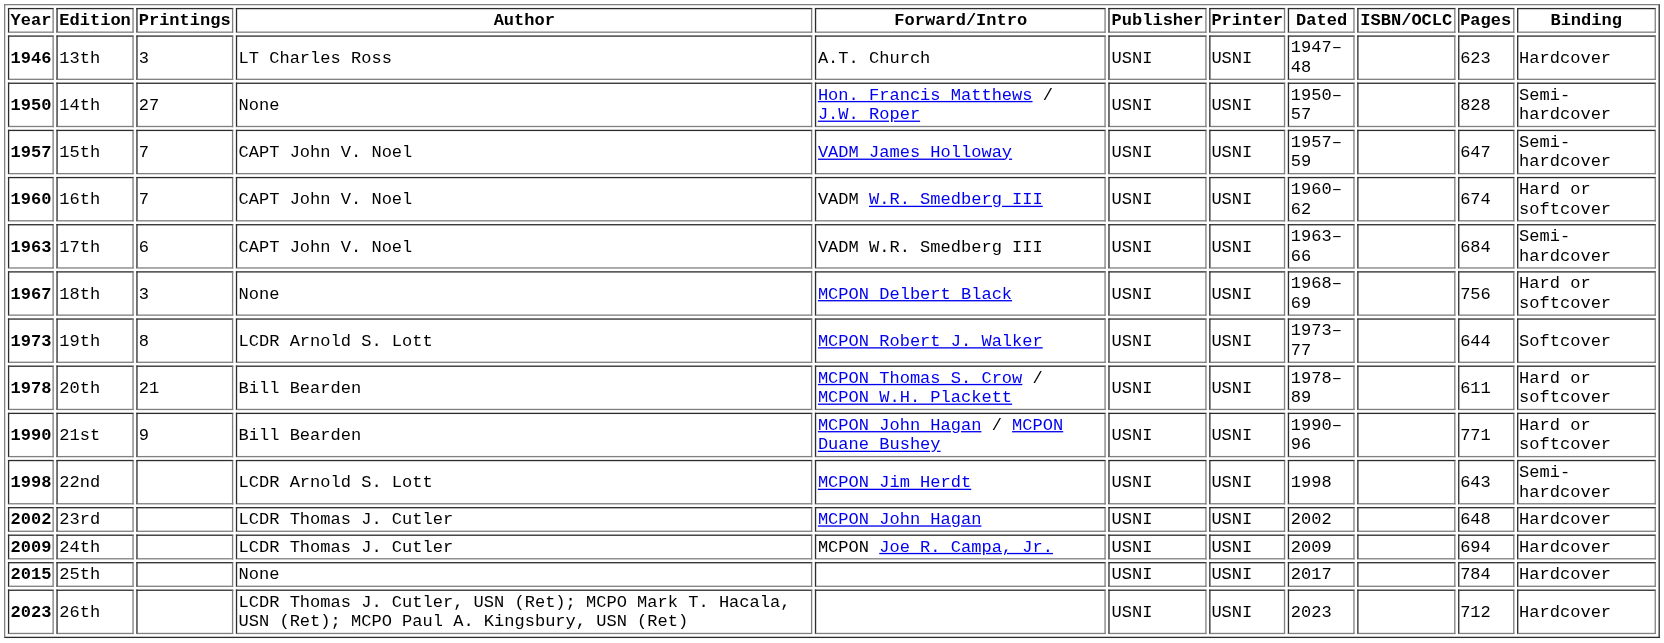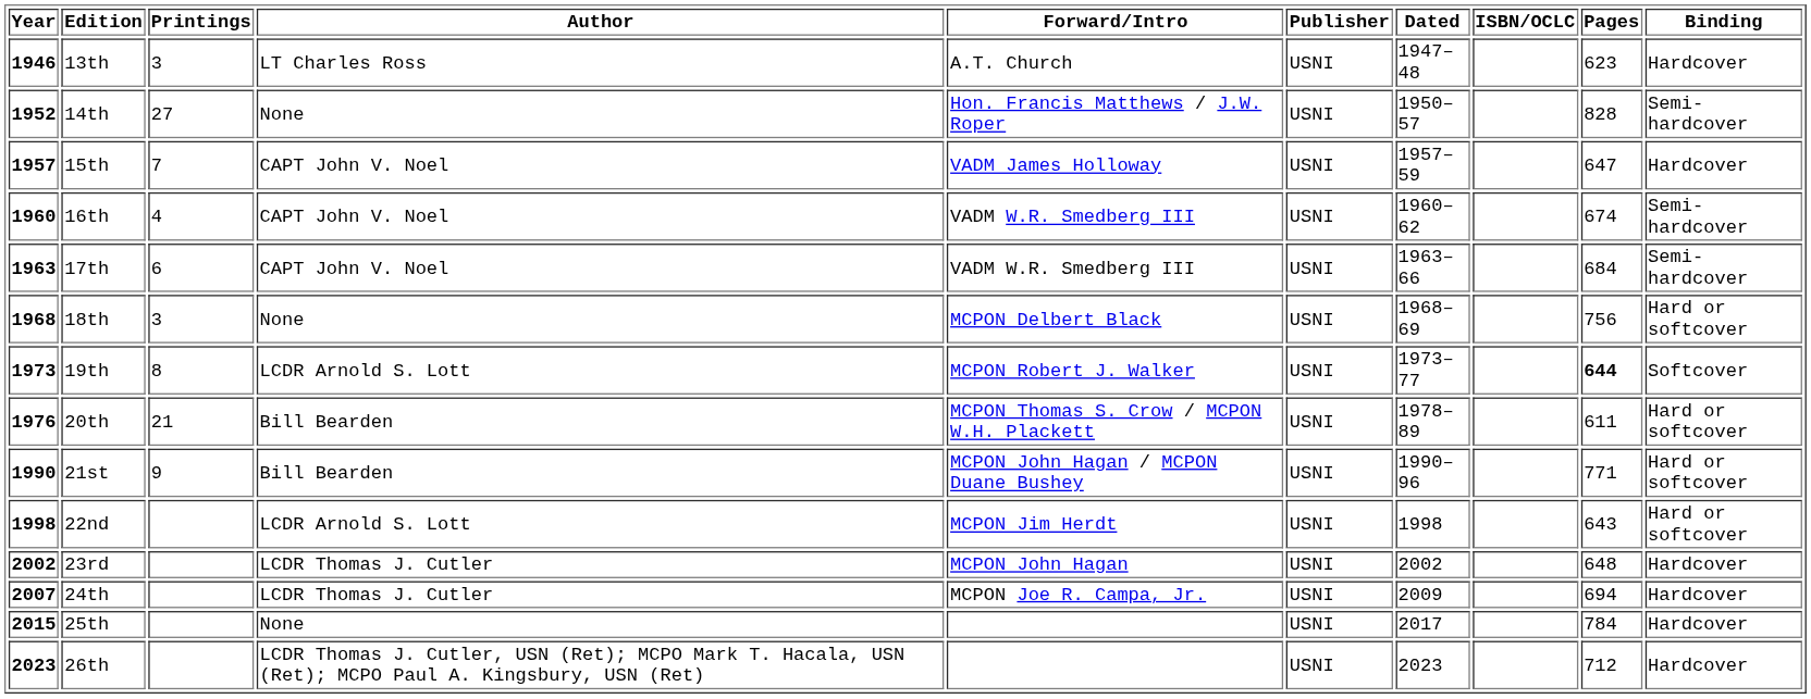 <table border="1">
 <tr>
 <th scope="col">Year</th>
 <th scope="col">Edition</th>
 <th scope="col">Printings</th>
 <th scope="col">Author</th>
 <th scope="col">Forward/Intro</th>
 <th scope="col">Publisher</th>
-<th scope="col">Printer</th>
 <th scope="col">Dated</th>
 <th scope="col">ISBN/OCLC</th>
 <th scope="col">Pages</th>
 <th scope="col">Binding</th>
 </tr>
 <tr>
 <th scope="row">1946</th>
 <td>13th</td>
 <td>3</td>
 <td>LT Charles Ross</td>
 <td>A.T. Church</td>
 <td>USNI</td>
-<td>USNI</td>
 <td>1947–48</td>
 <td></td>
 <td>623</td>
 <td>Hardcover</td>
 </tr>
 <tr>
-<th scope="row">1950</th>
+<th scope="row">1952</th>
 <td>14th</td>
 <td>27</td>
 <td>None</td>
 <td><a href='#'>Hon. Francis Matthews</a> / <a href='#'>J.W. Roper</a></td>
-<td>USNI</td>
 <td>USNI</td>
 <td>1950–57</td>
 <td></td>
 <td>828</td>
 <td>Semi-hardcover</td>
 </tr>
 <tr>
 <th scope="row">1957</th>
 <td>15th</td>
 <td>7</td>
 <td>CAPT John V. Noel</td>
 <td><a href='#'>VADM James Holloway</a></td>
 <td>USNI</td>
-<td>USNI</td>
 <td>1957–59</td>
 <td></td>
 <td>647</td>
-<td>Semi-hardcover</td>
+<td>Hardcover</td>
 </tr>
 <tr>
 <th scope="row">1960</th>
 <td>16th</td>
-<td>7</td>
+<td>4</td>
 <td>CAPT John V. Noel</td>
 <td>VADM <a href='#'>W.R. Smedberg III</a></td>
-<td>USNI</td>
 <td>USNI</td>
 <td>1960–62</td>
 <td></td>
 <td>674</td>
-<td>Hard or softcover</td>
+<td>Semi-hardcover</td>
 </tr>
 <tr>
 <th scope="row">1963</th>
 <td>17th</td>
 <td>6</td>
 <td>CAPT John V. Noel</td>
 <td>VADM W.R. Smedberg III</td>
 <td>USNI</td>
-<td>USNI</td>
 <td>1963–66</td>
 <td></td>
 <td>684</td>
 <td>Semi-hardcover</td>
 </tr>
 <tr>
-<th scope="row">1967</th>
+<th scope="row">1968</th>
 <td>18th</td>
 <td>3</td>
 <td>None</td>
 <td><a href='#'>MCPON Delbert Black</a></td>
-<td>USNI</td>
 <td>USNI</td>
 <td>1968–69</td>
 <td></td>
 <td>756</td>
 <td>Hard or softcover</td>
 </tr>
 <tr>
 <th scope="row">1973</th>
 <td>19th</td>
 <td>8</td>
 <td>LCDR Arnold S. Lott</td>
 <td><a href='#'>MCPON Robert J. Walker</a></td>
 <td>USNI</td>
-<td>USNI</td>
 <td>1973–77</td>
 <td></td>
-<td>644</td>
+<td><strong>644</strong></td>
 <td>Softcover</td>
 </tr>
 <tr>
-<th scope="row">1978</th>
+<th scope="row">1976</th>
 <td>20th</td>
 <td>21</td>
 <td>Bill Bearden</td>
 <td><a href='#'>MCPON Thomas S. Crow</a> / <a href='#'>MCPON W.H. Plackett</a></td>
-<td>USNI</td>
 <td>USNI</td>
 <td>1978–89</td>
 <td></td>
 <td>611</td>
 <td>Hard or softcover</td>
 </tr>
 <tr>
 <th scope="row">1990</th>
 <td>21st</td>
 <td>9</td>
 <td>Bill Bearden</td>
 <td><a href='#'>MCPON John Hagan</a> / <a href='#'>MCPON Duane Bushey</a></td>
 <td>USNI</td>
-<td>USNI</td>
 <td>1990–96</td>
 <td></td>
 <td>771</td>
 <td>Hard or softcover</td>
 </tr>
 <tr>
 <th scope="row">1998</th>
 <td>22nd</td>
 <td> </td>
 <td>LCDR Arnold S. Lott</td>
 <td><a href='#'>MCPON Jim Herdt</a></td>
 <td>USNI</td>
-<td>USNI</td>
 <td>1998</td>
 <td></td>
 <td>643</td>
-<td>Semi-hardcover</td>
+<td>Hard or softcover</td>
 </tr>
 <tr>
 <th scope="row">2002</th>
 <td>23rd</td>
 <td> </td>
 <td>LCDR Thomas J. Cutler</td>
 <td><a href='#'>MCPON John Hagan</a></td>
 <td>USNI</td>
-<td>USNI</td>
 <td>2002</td>
 <td></td>
 <td>648</td>
 <td>Hardcover</td>
 </tr>
 <tr>
-<th scope="row">2009</th>
+<th scope="row">2007</th>
 <td>24th</td>
 <td> </td>
 <td>LCDR Thomas J. Cutler</td>
 <td>MCPON <a href='#'>Joe R. Campa, Jr.</a></td>
-<td>USNI</td>
 <td>USNI</td>
 <td>2009</td>
 <td></td>
 <td>694</td>
 <td>Hardcover</td>
 </tr>
 <tr>
 <th scope="row">2015</th>
 <td>25th</td>
 <td> </td>
 <td>None</td>
 <td> </td>
 <td>USNI</td>
-<td>USNI</td>
 <td>2017</td>
 <td></td>
 <td>784</td>
 <td>Hardcover</td>
 </tr>
 <tr>
 <th scope="row">2023</th>
 <td>26th</td>
 <td> </td>
 <td>LCDR Thomas J. Cutler, USN (Ret); MCPO Mark T. Hacala, USN (Ret); MCPO Paul A. Kingsbury, USN (Ret)</td>
 <td> </td>
 <td>USNI</td>
-<td>USNI</td>
 <td>2023</td>
 <td></td>
 <td>712</td>
 <td>Hardcover</td>
 </tr>
 </table>
